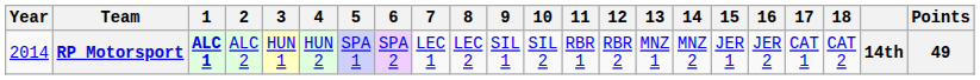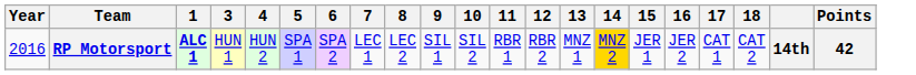 <table class="wikitable" style="text-align:center; font-size:85%">
 <tr>
 <th>Year</th>
 <th>Team</th>
 <th>1</th>
-<th>2</th>
 <th>3</th>
 <th>4</th>
 <th>5</th>
 <th>6</th>
 <th>7</th>
 <th>8</th>
 <th>9</th>
 <th>10</th>
 <th>11</th>
 <th>12</th>
 <th>13</th>
 <th>14</th>
 <th>15</th>
 <th>16</th>
 <th>17</th>
 <th>18</th>
 <th></th>
 <th>Points</th>
 </tr>
 <tr>
-<td><a href='#'>2014</a></td>
+<td><a href='#'>2016</a></td>
 <th nowrap><a href='#'>RP Motorsport</a></th>
 <td style="background:#DFFFDF;"><strong><a href='#'>ALC<br>1</a><br></strong></td>
-<td style="background:#DFFFDF;"><a href='#'>ALC<br>2</a><br></td>
 <td style="background:#FFFFBF;"><a href='#'>HUN<br>1</a><br></td>
 <td style="background:#DFFFDF;"><a href='#'>HUN<br>2</a><br></td>
 <td style="background:#CFCFFF;"><a href='#'>SPA<br>1</a><br></td>
 <td style="background:#EFCFFF;"><a href='#'>SPA<br>2</a><br></td>
 <td><a href='#'>LEC<br>1</a></td>
 <td><a href='#'>LEC<br>2</a></td>
 <td><a href='#'>SIL<br>1</a></td>
 <td><a href='#'>SIL<br>2</a></td>
 <td><a href='#'>RBR<br>1</a></td>
 <td><a href='#'>RBR<br>2</a></td>
 <td><a href='#'>MNZ<br>1</a></td>
-<td><a href='#'>MNZ<br>2</a></td>
+<td style="background: gold;"><a href='#'>MNZ<br>2</a></td>
 <td><a href='#'>JER<br>1</a></td>
 <td><a href='#'>JER<br>2</a></td>
 <td><a href='#'>CAT<br>1</a></td>
 <td><a href='#'>CAT<br>2</a></td>
 <th>14th</th>
-<th>49</th>
+<th>42</th>
 </tr>
 </table>
